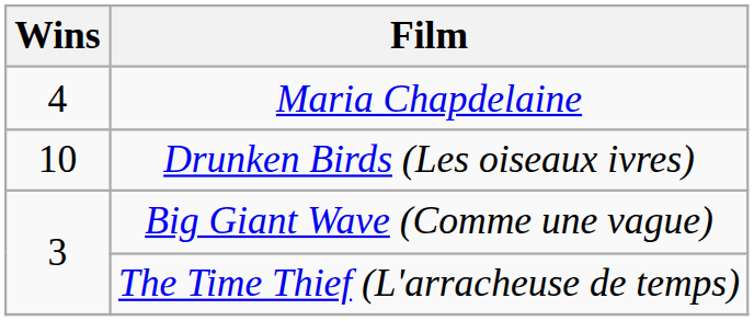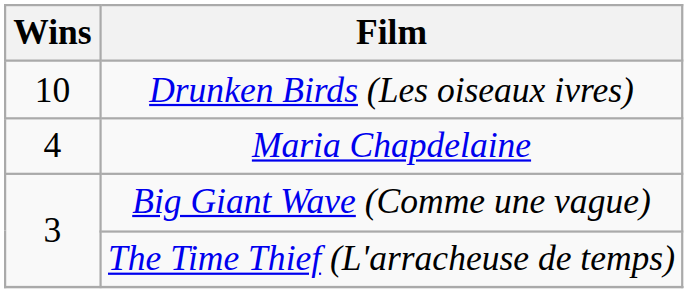 <table class="wikitable" style="text-align:center;">
 <tr>
 <th scope="col" width="17">Wins</th>
 <th scope="col" align="center">Film</th>
 </tr>
 <tr>
+<td rowspan="1" style="text-align:center;">10</td>
+<td><em><a href='#'>Drunken Birds</a> (Les oiseaux ivres)</em></td>
+</tr>
+<tr>
 <td rowspan="1" style="text-align:center;">4</td>
 <td><em><a href='#'>Maria Chapdelaine</a></em></td>
-</tr>
-<tr>
-<td rowspan="1" style="text-align:center;">10</td>
-<td><em><a href='#'>Drunken Birds</a> (Les oiseaux ivres)</em></td>
 </tr>
 <tr>
 <td rowspan="2" style="text-align:center;">3</td>
 <td><em><a href='#'>Big Giant Wave</a> (Comme une vague)</em></td>
 </tr>
 <tr>
 <td><em><a href='#'>The Time Thief</a> (L'arracheuse de temps)</em></td>
 </tr>
 <tr>
 </tr>
 </table>
